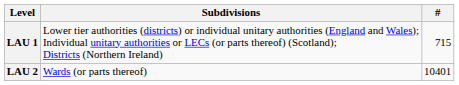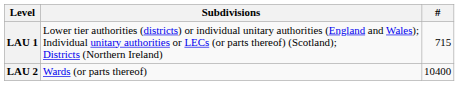 <table class="wikitable">
 <tr>
 <th>Level</th>
 <th>Subdivisions</th>
 <th>#</th>
 </tr>
 <tr>
 <th>LAU 1</th>
 <td>Lower tier authorities (<a href='#'>districts</a>) or individual unitary authorities (<a href='#'>England</a> and <a href='#'>Wales</a>);<br> Individual <a href='#'>unitary authorities</a> or <a href='#'>LECs</a> (or parts thereof) (Scotland);<br> <a href='#'>Districts</a> (Northern Ireland)</td>
 <td align="right">715</td>
 </tr>
 <tr>
 <th>LAU 2</th>
 <td><a href='#'>Wards</a> (or parts thereof)</td>
-<td align="right">10401</td>
+<td align="right">10400</td>
 </tr>
 </table>
